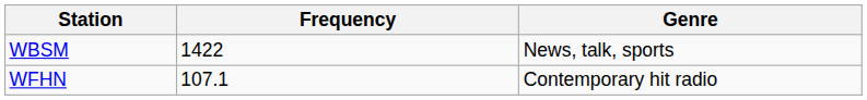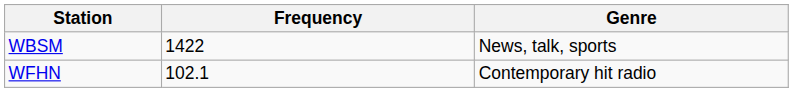 <table class="wikitable" style="width:45em;">
 <tr>
 <th style="width:20%">Station</th>
 <th style="width:40%">Frequency</th>
 <th style="width:40%">Genre</th>
 </tr>
 <tr>
 <td><a href='#'>WBSM</a></td>
 <td>1422</td>
 <td>News, talk, sports</td>
 </tr>
 <tr>
 <td><a href='#'>WFHN</a></td>
-<td>107.1</td>
+<td>102.1</td>
 <td>Contemporary hit radio</td>
 </tr>
 </table>
